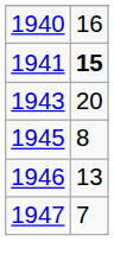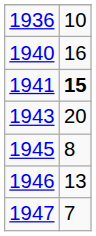 <table class="wikitable">
 <tr>
+</tr>
+<tr>
+<td><a href='#'>1936</a></td>
+<td>10</td>
 </tr>
 <tr>
 <td><a href='#'>1940</a></td>
 <td>16</td>
 </tr>
 <tr>
 <td><a href='#'>1941</a></td>
 <td><strong>15</strong></td>
 </tr>
 <tr>
 <td><a href='#'>1943</a></td>
 <td>20</td>
 </tr>
 <tr>
 <td><a href='#'>1945</a></td>
 <td>8</td>
 </tr>
 <tr>
 <td><a href='#'>1946</a></td>
 <td>13</td>
 </tr>
 <tr>
 <td><a href='#'>1947</a></td>
 <td>7</td>
 </tr>
 </table>
